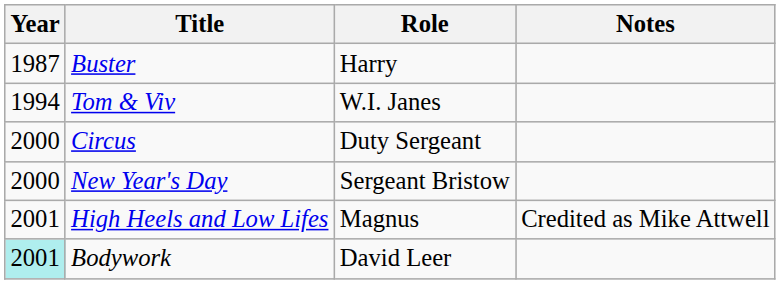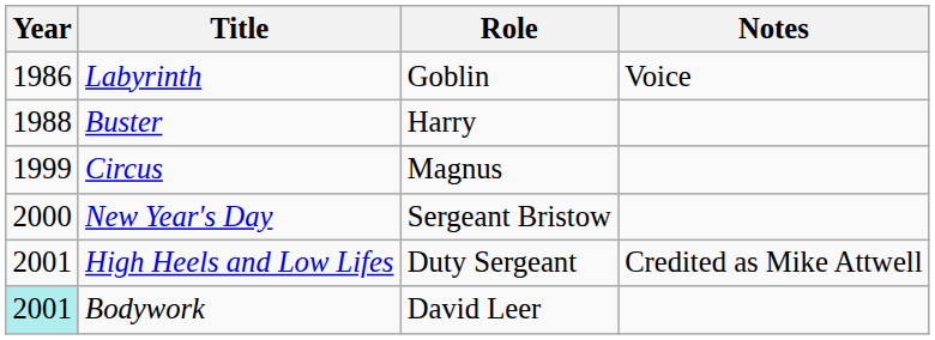 <table class="wikitable sortable">
 <tr>
 <th>Year</th>
 <th>Title</th>
 <th>Role</th>
 <th class="unsortable">Notes</th>
 </tr>
 <tr>
-<td>1987</td>
+<td>1986</td>
+<td><em><a href='#'>Labyrinth</a></em></td>
+<td>Goblin</td>
+<td>Voice</td>
+</tr>
+<tr>
+<td>1988</td>
 <td><em><a href='#'>Buster</a></em></td>
 <td>Harry</td>
 <td></td>
 </tr>
 <tr>
-<td>1994</td>
-<td><em><a href='#'>Tom & Viv</a></em></td>
-<td>W.I. Janes</td>
-<td></td>
-</tr>
-<tr>
-<td>2000</td>
+<td>1999</td>
 <td><em><a href='#'>Circus</a></em></td>
-<td>Duty Sergeant</td>
+<td>Magnus</td>
 <td></td>
 </tr>
 <tr>
 <td>2000</td>
 <td><em><a href='#'>New Year's Day</a></em></td>
 <td>Sergeant Bristow</td>
 <td></td>
 </tr>
 <tr>
 <td>2001</td>
 <td><em><a href='#'>High Heels and Low Lifes</a></em></td>
-<td>Magnus</td>
+<td>Duty Sergeant</td>
 <td>Credited as Mike Attwell</td>
 </tr>
 <tr>
 <td style="background: paleturquoise;">2001</td>
 <td><em>Bodywork</em></td>
 <td>David Leer</td>
 <td></td>
 </tr>
 </table>
